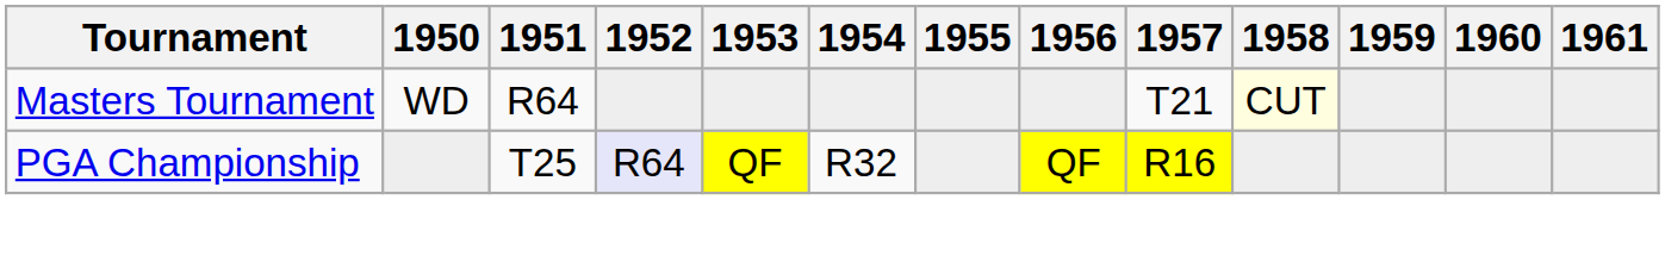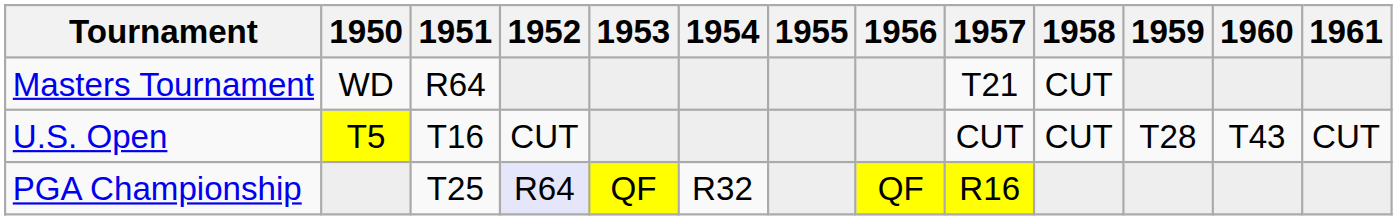 <table class="wikitable" style="font-size:95%;text-align:center;">
 <tr>
 <th>Tournament</th>
 <th>1950</th>
 <th>1951</th>
 <th>1952</th>
 <th>1953</th>
 <th>1954</th>
 <th>1955</th>
 <th>1956</th>
 <th>1957</th>
 <th>1958</th>
 <th>1959</th>
 <th>1960</th>
 <th>1961</th>
 </tr>
 <tr>
 <td align=left><a href='#'>Masters Tournament</a></td>
 <td>WD</td>
 <td>R64</td>
 <td style="background:#eeeeee;"></td>
 <td style="background:#eeeeee;"></td>
 <td style="background:#eeeeee;"></td>
 <td style="background:#eeeeee;"></td>
 <td style="background:#eeeeee;"></td>
 <td>T21</td>
-<td style="background: lightyellow;">CUT</td>
+<td>CUT</td>
 <td style="background:#eeeeee;"></td>
 <td style="background:#eeeeee;"></td>
 <td style="background:#eeeeee;"></td>
+</tr>
+<tr>
+<td align=left><a href='#'>U.S. Open</a></td>
+<td style="background:yellow;">T5</td>
+<td>T16</td>
+<td>CUT</td>
+<td style="background:#eeeeee;"></td>
+<td style="background:#eeeeee;"></td>
+<td style="background:#eeeeee;"></td>
+<td style="background:#eeeeee;"></td>
+<td>CUT</td>
+<td>CUT</td>
+<td>T28</td>
+<td>T43</td>
+<td>CUT</td>
 </tr>
 <tr>
 <td align=left><a href='#'>PGA Championship</a></td>
 <td style="background:#eeeeee;"></td>
 <td>T25</td>
 <td style="background: lavender;">R64</td>
 <td style="background:yellow;">QF</td>
 <td>R32</td>
 <td style="background:#eeeeee;"></td>
 <td style="background:yellow;">QF</td>
 <td style="background:yellow;">R16</td>
 <td style="background:#eeeeee;"></td>
 <td style="background:#eeeeee;"></td>
 <td style="background:#eeeeee;"></td>
 <td style="background:#eeeeee;"></td>
 </tr>
 </table>
